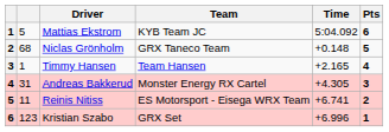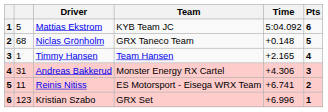 <table class="wikitable" style="font-size:95%">
 <tr>
 <th></th>
 <th></th>
 <th>Driver</th>
 <th>Team</th>
 <th>Time</th>
 <th>Pts</th>
 </tr>
 <tr>
 <th>1</th>
 <td>5</td>
 <td> <a href='#'>Mattias Ekstrom</a></td>
 <td>KYB Team JC</td>
 <td>5:04.092</td>
 <td><strong>6</strong></td>
 </tr>
 <tr>
 <th>2</th>
 <td>68</td>
 <td> <a href='#'>Niclas Grönholm</a></td>
 <td>GRX Taneco Team</td>
 <td>+0.148</td>
 <td><strong>5</strong></td>
 </tr>
 <tr>
 <th>3</th>
 <td>1</td>
 <td> <a href='#'>Timmy Hansen</a></td>
 <td><a href='#'>Team Hansen</a></td>
 <td>+2.165</td>
 <td><strong>4</strong></td>
 </tr>
 <tr>
 <th style="background:#ffcccc;">4</th>
 <td style="background:#ffcccc;">31</td>
 <td style="background:#ffcccc;"> <a href='#'>Andreas Bakkerud</a></td>
 <td style="background:#ffcccc;">Monster Energy RX Cartel</td>
-<td style="background:#ffcccc;">+4.305</td>
+<td style="background:#ffcccc;">+4.306</td>
 <td style="background:#ffcccc;"><strong>3</strong></td>
 </tr>
 <tr>
 <th style="background:#ffcccc;">5</th>
 <td style="background:#ffcccc;">11</td>
 <td style="background:#ffcccc;"> <a href='#'>Reinis Nitiss</a></td>
 <td style="background:#ffcccc;">ES Motorsport - Eisega WRX Team</td>
 <td style="background:#ffcccc;">+6.741</td>
 <td style="background:#ffcccc;"><strong>2</strong></td>
 </tr>
 <tr>
 <th style="background:#ffcccc;">6</th>
 <td style="background:#ffcccc;">123</td>
 <td style="background:#ffcccc;"> Kristian Szabo</td>
 <td style="background:#ffcccc;">GRX Set</td>
 <td style="background:#ffcccc;">+6.996</td>
 <td style="background:#ffcccc;"><strong>1</strong></td>
 </tr>
 </table>
